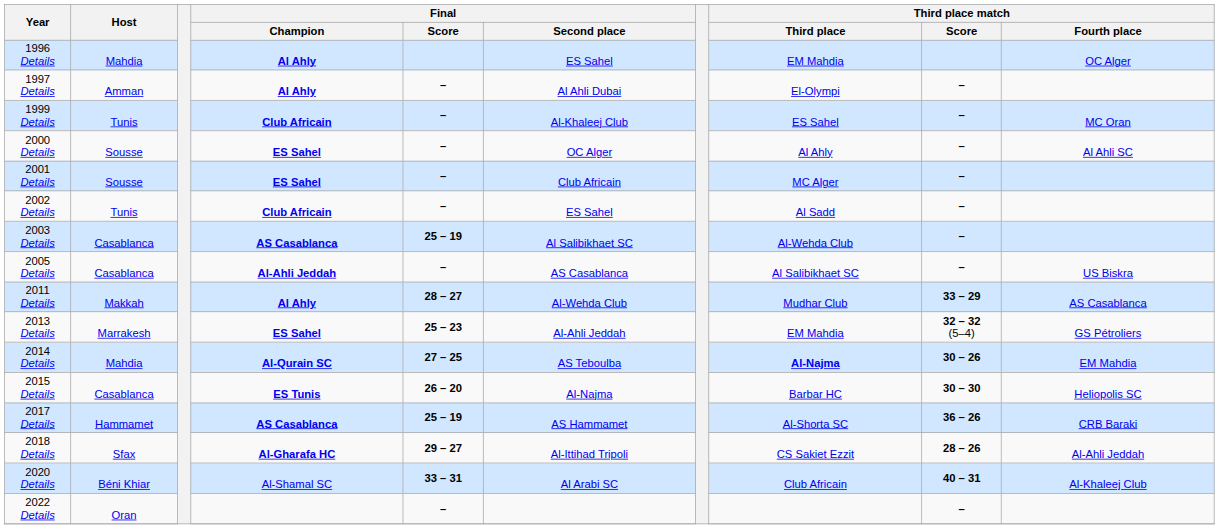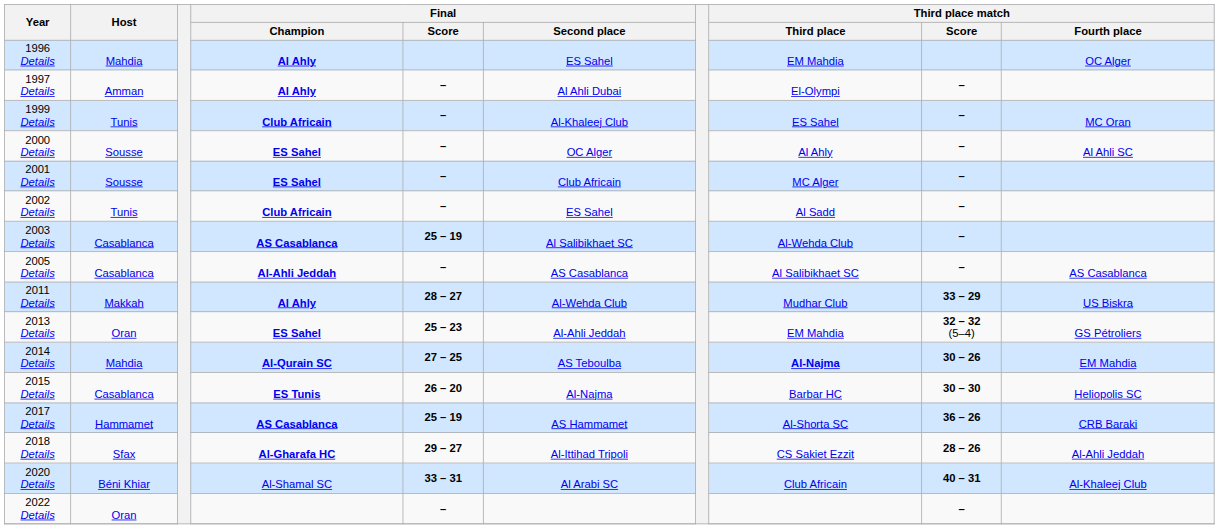 <table class="wikitable" style="font-size:90%; width: 98%; text-align: center;">
 <tr bgcolor=#C1D8FF>
 <th rowspan=2 width=5%>Year</th>
 <th rowspan=2 width=8%>Host</th>
 <th width=1% rowspan=100 bgcolor=ffffff></th>
 <th colspan=3>Final</th>
 <th width=1% rowspan=100 bgcolor=ffffff></th>
 <th colspan=3>Third place match</th>
 </tr>
 <tr bgcolor=#EFEFEF>
 <th width=16%>Champion</th>
 <th width=6%>Score</th>
 <th width=16%>Second place</th>
 <th width=16%>Third place</th>
 <th width=6%>Score</th>
 <th width=16%>Fourth place</th>
 </tr>
 <tr bgcolor=#D0E7FF>
 <td>1996<br><em><a href='#'>Details</a></em></td>
 <td><br><a href='#'>Mahdia</a></td>
 <td><br><strong><a href='#'>Al Ahly</a></strong></td>
 <td></td>
 <td><br><a href='#'>ES Sahel</a></td>
 <td><br><a href='#'>EM Mahdia</a></td>
 <td></td>
 <td><br><a href='#'>OC Alger</a></td>
 </tr>
 <tr>
 <td>1997<br><em><a href='#'>Details</a></em></td>
 <td><br><a href='#'>Amman</a></td>
 <td><br><strong><a href='#'>Al Ahly</a></strong></td>
 <td><strong> – </strong></td>
 <td><br><a href='#'>Al Ahli Dubai</a></td>
 <td><br><a href='#'>El-Olympi</a></td>
 <td><strong> – </strong></td>
 <td></td>
 </tr>
 <tr bgcolor=#D0E7FF>
 <td>1999<br><em><a href='#'>Details</a></em></td>
 <td><br><a href='#'>Tunis</a></td>
 <td><br><strong><a href='#'>Club Africain</a></strong></td>
 <td><strong> – </strong></td>
 <td><br><a href='#'>Al-Khaleej Club</a></td>
 <td><br><a href='#'>ES Sahel</a></td>
 <td><strong> – </strong></td>
 <td><br><a href='#'>MC Oran</a></td>
 </tr>
 <tr>
 <td>2000<br><em><a href='#'>Details</a></em></td>
 <td><br><a href='#'>Sousse</a></td>
 <td><br><strong><a href='#'>ES Sahel</a></strong></td>
 <td><strong> – </strong></td>
 <td><br><a href='#'>OC Alger</a></td>
 <td><br><a href='#'>Al Ahly</a></td>
 <td><strong> – </strong></td>
 <td><br><a href='#'>Al Ahli SC</a></td>
 </tr>
 <tr bgcolor=#D0E7FF>
 <td>2001<br><em><a href='#'>Details</a></em></td>
 <td><br><a href='#'>Sousse</a></td>
 <td><br><strong><a href='#'>ES Sahel</a></strong></td>
 <td><strong> – </strong></td>
 <td><br><a href='#'>Club Africain</a></td>
 <td><br><a href='#'>MC Alger</a></td>
 <td><strong> – </strong></td>
 <td></td>
 </tr>
 <tr>
 <td>2002<br><em><a href='#'>Details</a></em></td>
 <td><br><a href='#'>Tunis</a></td>
 <td><br><strong><a href='#'>Club Africain</a></strong></td>
 <td><strong> – </strong></td>
 <td><br><a href='#'>ES Sahel</a></td>
 <td><br><a href='#'>Al Sadd</a></td>
 <td><strong> – </strong></td>
 <td></td>
 </tr>
 <tr bgcolor=#D0E7FF>
 <td>2003<br><em><a href='#'>Details</a></em></td>
 <td><br><a href='#'>Casablanca</a></td>
 <td><br><strong><a href='#'>AS Casablanca</a></strong></td>
 <td><strong>25 – 19</strong></td>
 <td><br><a href='#'>Al Salibikhaet SC</a></td>
 <td><br><a href='#'>Al-Wehda Club</a></td>
 <td><strong> – </strong></td>
 <td></td>
 </tr>
 <tr>
 <td>2005<br><em><a href='#'>Details</a></em></td>
 <td><br><a href='#'>Casablanca</a></td>
 <td><br><strong><a href='#'>Al-Ahli Jeddah</a></strong></td>
 <td><strong> – </strong></td>
 <td><br><a href='#'>AS Casablanca</a></td>
 <td><br><a href='#'>Al Salibikhaet SC</a></td>
 <td><strong> – </strong></td>
-<td><br><a href='#'>US Biskra</a></td>
+<td><br><a href='#'>AS Casablanca</a></td>
 </tr>
 <tr bgcolor=#D0E7FF>
 <td>2011<br><em><a href='#'>Details</a></em></td>
 <td><br><a href='#'>Makkah</a></td>
 <td><br><strong><a href='#'>Al Ahly</a></strong></td>
 <td><strong>28 – 27</strong></td>
 <td><br><a href='#'>Al-Wehda Club</a></td>
 <td><br><a href='#'>Mudhar Club</a></td>
 <td><strong>33 – 29</strong></td>
-<td><br><a href='#'>AS Casablanca</a></td>
+<td><br><a href='#'>US Biskra</a></td>
 </tr>
 <tr>
 <td>2013<br><em><a href='#'>Details</a></em></td>
-<td><br><a href='#'>Marrakesh</a></td>
+<td><br><a href='#'>Oran</a></td>
 <td><br><strong><a href='#'>ES Sahel</a></strong></td>
 <td><strong>25 – 23</strong></td>
 <td><br><a href='#'>Al-Ahli Jeddah</a></td>
 <td><br><a href='#'>EM Mahdia</a></td>
 <td><strong>32 – 32</strong> <br>(5–4)</td>
 <td><br><a href='#'>GS Pétroliers</a></td>
 </tr>
 <tr bgcolor=#D0E7FF>
 <td>2014<br><em><a href='#'>Details</a></em></td>
 <td><br><a href='#'>Mahdia</a></td>
 <td><br><strong><a href='#'>Al-Qurain SC</a></strong></td>
 <td><strong>27 – 25</strong></td>
 <td><br><a href='#'>AS Teboulba</a></td>
 <td><br><strong><a href='#'>Al-Najma</a></strong></td>
 <td><strong>30 – 26</strong></td>
 <td><br><a href='#'>EM Mahdia</a></td>
 </tr>
 <tr>
 <td>2015<br><em><a href='#'>Details</a></em></td>
 <td><br><a href='#'>Casablanca</a></td>
 <td><br><strong><a href='#'>ES Tunis</a></strong></td>
 <td><strong>26 – 20</strong></td>
 <td><br><a href='#'>Al-Najma</a></td>
 <td><br><a href='#'>Barbar HC</a></td>
 <td><strong>30 – 30</strong><br></td>
 <td><br><a href='#'>Heliopolis SC</a></td>
 </tr>
 <tr bgcolor=#D0E7FF>
 <td>2017<br><em><a href='#'>Details</a></em></td>
 <td><br><a href='#'>Hammamet</a></td>
 <td><br><strong><a href='#'>AS Casablanca</a></strong></td>
 <td><strong>25 – 19</strong></td>
 <td><br><a href='#'>AS Hammamet</a></td>
 <td><br><a href='#'>Al-Shorta SC</a></td>
 <td><strong>36 – 26</strong></td>
 <td><br><a href='#'>CRB Baraki</a></td>
 </tr>
 <tr>
 <td>2018<br><em><a href='#'>Details</a></em></td>
 <td><br><a href='#'>Sfax</a></td>
 <td><br><strong><a href='#'>Al-Gharafa HC</a></strong></td>
 <td><strong>29 – 27</strong></td>
 <td><br><a href='#'>Al-Ittihad Tripoli</a></td>
 <td><br><a href='#'>CS Sakiet Ezzit</a></td>
 <td><strong>28 – 26</strong></td>
 <td><br><a href='#'>Al-Ahli Jeddah</a></td>
 </tr>
 <tr bgcolor=#D0E7FF>
 <td>2020<br><em><a href='#'>Details</a></em></td>
 <td><br><a href='#'>Béni Khiar</a></td>
 <td><br><a href='#'>Al-Shamal SC</a></td>
 <td><strong>33 – 31</strong></td>
 <td><br><a href='#'>Al Arabi SC</a></td>
 <td><br><a href='#'>Club Africain</a></td>
 <td><strong>40 – 31</strong></td>
 <td><br><a href='#'>Al-Khaleej Club</a></td>
 </tr>
 <tr>
 <td>2022<br><em><a href='#'>Details</a></em></td>
 <td><br><a href='#'>Oran</a></td>
 <td></td>
 <td><strong> – </strong></td>
 <td></td>
 <td></td>
 <td><strong> – </strong></td>
 <td></td>
 </tr>
 <tr bgcolor=#D0E7FF>
 </tr>
 </table>
